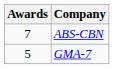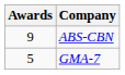 <table class="wikitable" style="text-align:center">
 <tr>
 <th scope="col">Awards</th>
 <th scope="col">Company</th>
 </tr>
 <tr>
-<td>7</td>
+<td>9</td>
 <td align=left><em><a href='#'>ABS-CBN</a></em></td>
 </tr>
 <tr>
 <td>5</td>
 <td align=left><em><a href='#'>GMA-7</a></em></td>
 </tr>
 </table>
